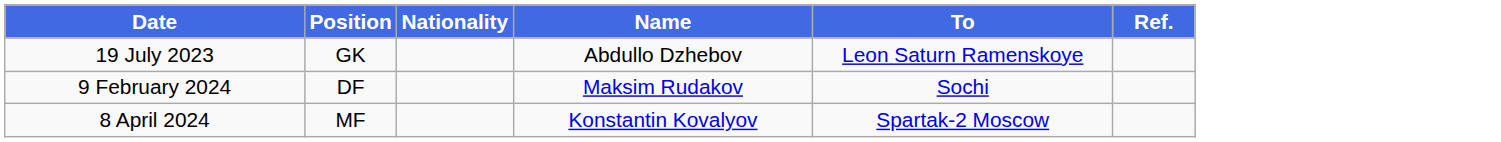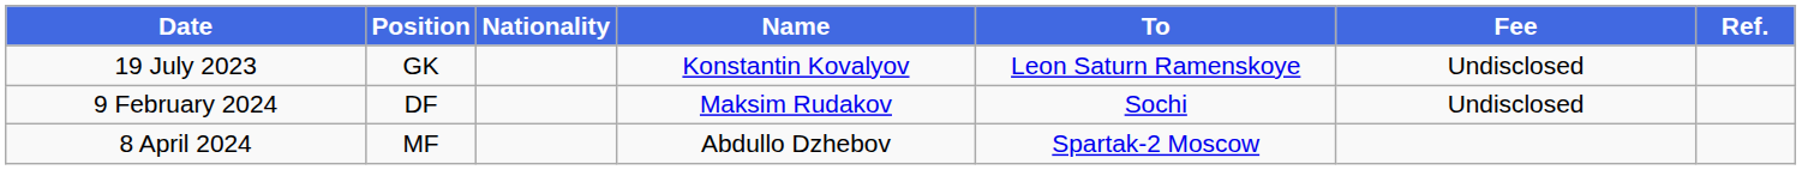 <table class="wikitable"  style="text-align:center; font-size:90%; ">
 <tr>
 <th style="background:#4169E1; color:white; width:200px;">Date</th>
 <th style="background:#4169E1; color:white; width:50px;">Position</th>
 <th style="background:#4169E1; color:white; width:50px;">Nationality</th>
 <th style="background:#4169E1; color:white; width:200px;">Name</th>
 <th style="background:#4169E1; color:white; width:200px;">To</th>
+<th style="background:#4169E1; color:white; width:200px;">Fee</th>
 <th style="background:#4169E1; color:white; width:50px;">Ref.</th>
 </tr>
 <tr>
 <td>19 July 2023</td>
 <td>GK</td>
 <td></td>
-<td>Abdullo Dzhebov</td>
+<td><a href='#'>Konstantin Kovalyov</a></td>
 <td><a href='#'>Leon Saturn Ramenskoye</a></td>
+<td>Undisclosed</td>
 <td></td>
 </tr>
 <tr>
 <td>9 February 2024</td>
 <td>DF</td>
 <td></td>
 <td><a href='#'>Maksim Rudakov</a></td>
 <td><a href='#'>Sochi</a></td>
+<td>Undisclosed</td>
 <td></td>
 </tr>
 <tr>
 <td>8 April 2024</td>
 <td>MF</td>
 <td></td>
-<td><a href='#'>Konstantin Kovalyov</a></td>
+<td>Abdullo Dzhebov</td>
 <td><a href='#'>Spartak-2 Moscow</a></td>
+<td></td>
 <td></td>
 </tr>
 </table>
